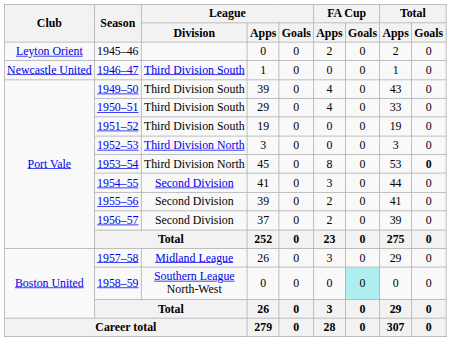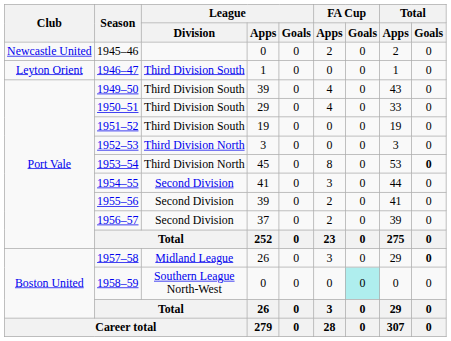 <table class="wikitable" style="text-align: center;">
 <tr>
 <th rowspan="2">Club</th>
 <th rowspan="2">Season</th>
 <th colspan="3">League</th>
 <th colspan="2">FA Cup</th>
 <th colspan="2">Total</th>
 </tr>
 <tr>
 <th>Division</th>
 <th>Apps</th>
 <th>Goals</th>
 <th>Apps</th>
 <th>Goals</th>
 <th>Apps</th>
 <th>Goals</th>
 </tr>
 <tr>
-<td><a href='#'>Leyton Orient</a></td>
+<td><a href='#'>Newcastle United</a></td>
 <td>1945–46</td>
 <td></td>
 <td>0</td>
 <td>0</td>
 <td>2</td>
 <td>0</td>
 <td>2</td>
 <td>0</td>
 </tr>
 <tr>
-<td><a href='#'>Newcastle United</a></td>
+<td><a href='#'>Leyton Orient</a></td>
 <td><a href='#'>1946–47</a></td>
 <td><a href='#'>Third Division South</a></td>
 <td>1</td>
 <td>0</td>
 <td>0</td>
 <td>0</td>
 <td>1</td>
 <td>0</td>
 </tr>
 <tr>
 <td rowspan="9"><a href='#'>Port Vale</a></td>
 <td><a href='#'>1949–50</a></td>
 <td>Third Division South</td>
 <td>39</td>
 <td>0</td>
 <td>4</td>
 <td>0</td>
 <td>43</td>
 <td>0</td>
 </tr>
 <tr>
 <td><a href='#'>1950–51</a></td>
 <td>Third Division South</td>
 <td>29</td>
 <td>0</td>
 <td>4</td>
 <td>0</td>
 <td>33</td>
 <td>0</td>
 </tr>
 <tr>
 <td><a href='#'>1951–52</a></td>
 <td>Third Division South</td>
 <td>19</td>
 <td>0</td>
 <td>0</td>
 <td>0</td>
 <td>19</td>
 <td>0</td>
 </tr>
 <tr>
 <td><a href='#'>1952–53</a></td>
 <td><a href='#'>Third Division North</a></td>
 <td>3</td>
 <td>0</td>
 <td>0</td>
 <td>0</td>
 <td>3</td>
 <td>0</td>
 </tr>
 <tr>
 <td><a href='#'>1953–54</a></td>
 <td>Third Division North</td>
 <td>45</td>
 <td>0</td>
 <td>8</td>
 <td>0</td>
 <td>53</td>
 <td><strong>0</strong></td>
 </tr>
 <tr>
 <td><a href='#'>1954–55</a></td>
 <td><a href='#'>Second Division</a></td>
 <td>41</td>
 <td>0</td>
 <td>3</td>
 <td>0</td>
 <td>44</td>
 <td>0</td>
 </tr>
 <tr>
 <td><a href='#'>1955–56</a></td>
 <td>Second Division</td>
 <td>39</td>
 <td>0</td>
 <td>2</td>
 <td>0</td>
 <td>41</td>
 <td>0</td>
 </tr>
 <tr>
 <td><a href='#'>1956–57</a></td>
 <td>Second Division</td>
 <td>37</td>
 <td>0</td>
 <td>2</td>
 <td>0</td>
 <td>39</td>
 <td>0</td>
 </tr>
 <tr>
 <th colspan="2">Total</th>
 <th>252</th>
 <th>0</th>
 <th>23</th>
 <th>0</th>
 <th>275</th>
 <th>0</th>
 </tr>
 <tr>
 <td rowspan="3"><a href='#'>Boston United</a></td>
 <td><a href='#'>1957–58</a></td>
 <td><a href='#'>Midland League</a></td>
 <td>26</td>
 <td>0</td>
 <td>3</td>
 <td>0</td>
 <td>29</td>
-<td>0</td>
+<td><strong>0</strong></td>
 </tr>
 <tr>
 <td><a href='#'>1958–59</a></td>
 <td><a href='#'>Southern League</a><br>North-West</td>
 <td>0</td>
 <td>0</td>
 <td>0</td>
 <td style="background: paleturquoise;">0</td>
 <td>0</td>
 <td>0</td>
 </tr>
 <tr>
 <th colspan="2">Total</th>
 <th>26</th>
 <th>0</th>
 <th>3</th>
 <th>0</th>
 <th>29</th>
 <th>0</th>
 </tr>
 <tr>
 <th colspan="3">Career total</th>
 <th>279</th>
 <th>0</th>
 <th>28</th>
 <th>0</th>
 <th>307</th>
 <th>0</th>
 </tr>
 </table>
